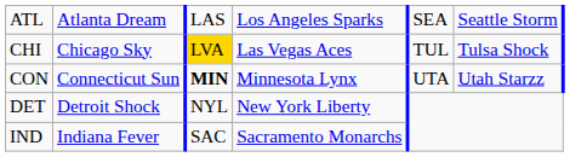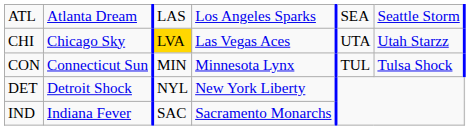 <table class="wikitable" align=center>
 <tr>
 <td>ATL</td>
 <td style="border-right: solid blue"><a href='#'>Atlanta Dream</a></td>
 <td>LAS</td>
 <td style="border-right: solid blue"><a href='#'>Los Angeles Sparks</a></td>
 <td>SEA</td>
 <td style="border-right: solid blue"><a href='#'>Seattle Storm</a></td>
 </tr>
 <tr>
 <td>CHI</td>
 <td style="border-right: solid blue"><a href='#'>Chicago Sky</a></td>
 <td style="background: gold;">LVA</td>
 <td style="border-right: solid blue"><a href='#'>Las Vegas Aces</a></td>
-<td>TUL</td>
-<td style="border-right: solid blue"><a href='#'>Tulsa Shock</a></td>
+<td>UTA</td>
+<td style="border-right: solid blue"><a href='#'>Utah Starzz</a></td>
 </tr>
 <tr>
 <td>CON</td>
 <td style="border-right: solid blue"><a href='#'>Connecticut Sun</a></td>
-<td><strong>MIN</strong></td>
+<td>MIN</td>
 <td style="border-right: solid blue"><a href='#'>Minnesota Lynx</a></td>
-<td>UTA</td>
-<td style="border-right: solid blue"><a href='#'>Utah Starzz</a></td>
+<td>TUL</td>
+<td style="border-right: solid blue"><a href='#'>Tulsa Shock</a></td>
 </tr>
 <tr>
 <td>DET</td>
 <td style="border-right: solid blue"><a href='#'>Detroit Shock</a></td>
 <td>NYL</td>
 <td style="border-right: solid blue"><a href='#'>New York Liberty</a></td>
 </tr>
 <tr>
 <td>IND</td>
 <td style="border-right: solid blue"><a href='#'>Indiana Fever</a></td>
 <td>SAC</td>
 <td style="border-right: solid blue"><a href='#'>Sacramento Monarchs</a></td>
 </tr>
 </table>
